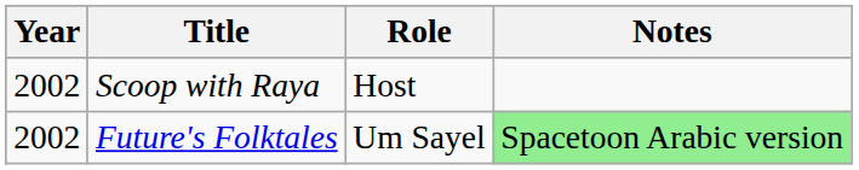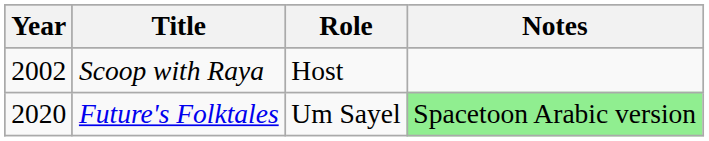 <table class="wikitable sortable">
 <tr>
 <th>Year</th>
 <th>Title</th>
 <th>Role</th>
 <th>Notes</th>
 </tr>
 <tr>
 <td>2002</td>
 <td><em>Scoop with Raya</em></td>
 <td>Host</td>
 <td></td>
 </tr>
 <tr>
-<td>2002</td>
+<td>2020</td>
 <td><em><a href='#'>Future's Folktales</a></em></td>
 <td>Um Sayel</td>
 <td style="background: lightgreen;">Spacetoon Arabic version</td>
 </tr>
 </table>
